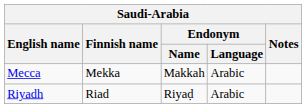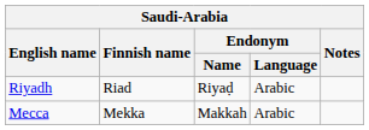 <table class="wikitable sortable">
 <tr>
 <th colspan="5"> Saudi-Arabia</th>
 </tr>
 <tr>
 <th rowspan="2">English name</th>
 <th rowspan="2">Finnish name</th>
 <th colspan="2">Endonym</th>
 <th rowspan="2">Notes</th>
 </tr>
 <tr>
 <th>Name</th>
 <th>Language</th>
 </tr>
 <tr>
+<td><a href='#'>Riyadh</a></td>
+<td>Riad</td>
+<td>Riyaḍ</td>
+<td>Arabic</td>
+<td></td>
+</tr>
+<tr>
 <td><a href='#'>Mecca</a></td>
 <td>Mekka</td>
 <td>Makkah</td>
 <td>Arabic</td>
 <td></td>
 </tr>
-<tr>
-<td><a href='#'>Riyadh</a></td>
-<td>Riad</td>
-<td>Riyaḍ</td>
-<td>Arabic</td>
-<td></td>
-</tr>
 </table>
